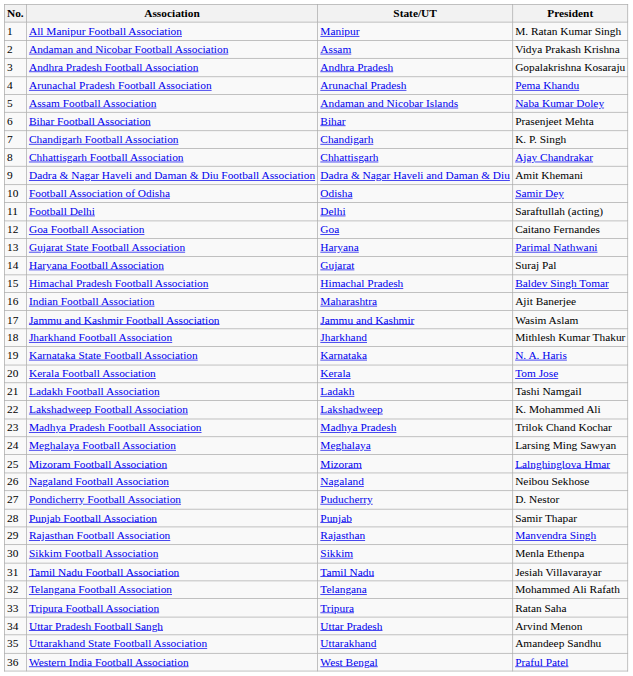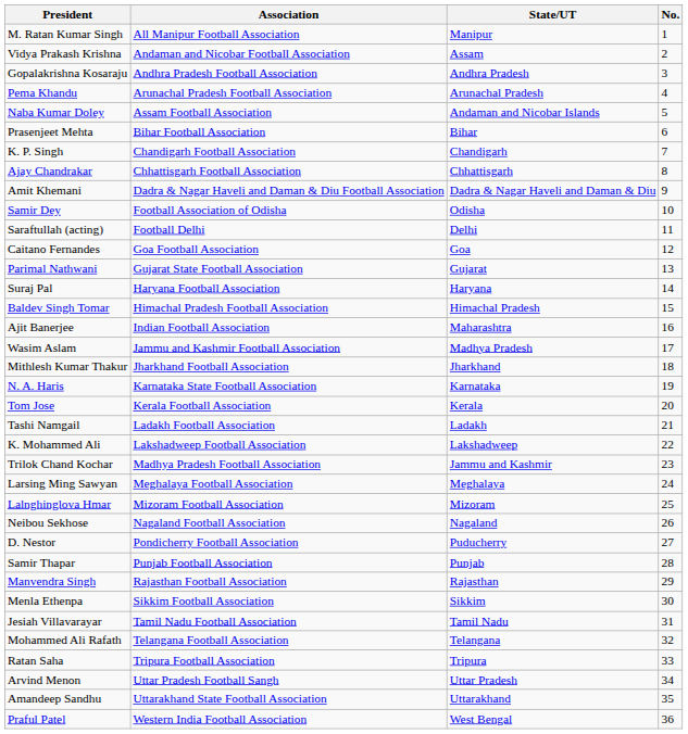 <table class="wikitable sortable">
 <tr>
-<th>No.</th>
+<th>President</th>
 <th>Association</th>
 <th>State/UT</th>
-<th>President</th>
+<th>No.</th>
 </tr>
 <tr>
-<td>1</td>
+<td>M. Ratan Kumar Singh</td>
 <td><a href='#'>All Manipur Football Association</a></td>
 <td><a href='#'>Manipur</a></td>
-<td>M. Ratan Kumar Singh</td>
+<td>1</td>
 </tr>
 <tr>
-<td>2</td>
+<td>Vidya Prakash Krishna</td>
 <td><a href='#'>Andaman and Nicobar Football Association</a></td>
 <td><a href='#'>Assam</a></td>
-<td>Vidya Prakash Krishna</td>
+<td>2</td>
 </tr>
 <tr>
-<td>3</td>
+<td>Gopalakrishna Kosaraju</td>
 <td><a href='#'>Andhra Pradesh Football Association</a></td>
 <td><a href='#'>Andhra Pradesh</a></td>
-<td>Gopalakrishna Kosaraju</td>
+<td>3</td>
 </tr>
 <tr>
-<td>4</td>
+<td><a href='#'>Pema Khandu</a></td>
 <td><a href='#'>Arunachal Pradesh Football Association</a></td>
 <td><a href='#'>Arunachal Pradesh</a></td>
-<td><a href='#'>Pema Khandu</a></td>
+<td>4</td>
 </tr>
 <tr>
-<td>5</td>
+<td><a href='#'>Naba Kumar Doley</a></td>
 <td><a href='#'>Assam Football Association</a></td>
 <td><a href='#'>Andaman and Nicobar Islands</a></td>
-<td><a href='#'>Naba Kumar Doley</a></td>
+<td>5</td>
 </tr>
 <tr>
-<td>6</td>
+<td>Prasenjeet Mehta</td>
 <td><a href='#'>Bihar Football Association</a></td>
 <td><a href='#'>Bihar</a></td>
-<td>Prasenjeet Mehta</td>
+<td>6</td>
 </tr>
 <tr>
-<td>7</td>
+<td>K. P. Singh</td>
 <td><a href='#'>Chandigarh Football Association</a></td>
 <td><a href='#'>Chandigarh</a></td>
-<td>K. P. Singh</td>
+<td>7</td>
 </tr>
 <tr>
-<td>8</td>
+<td><a href='#'>Ajay Chandrakar</a></td>
 <td><a href='#'>Chhattisgarh Football Association</a></td>
 <td><a href='#'>Chhattisgarh</a></td>
-<td><a href='#'>Ajay Chandrakar</a></td>
+<td>8</td>
 </tr>
 <tr>
-<td>9</td>
+<td>Amit Khemani</td>
 <td><a href='#'>Dadra & Nagar Haveli and Daman & Diu Football Association</a></td>
 <td><a href='#'>Dadra & Nagar Haveli and Daman & Diu</a></td>
-<td>Amit Khemani</td>
+<td>9</td>
 </tr>
 <tr>
-<td>10</td>
+<td><a href='#'>Samir Dey</a></td>
 <td><a href='#'>Football Association of Odisha</a></td>
 <td><a href='#'>Odisha</a></td>
-<td><a href='#'>Samir Dey</a></td>
+<td>10</td>
 </tr>
 <tr>
-<td>11</td>
+<td>Saraftullah (acting)</td>
 <td><a href='#'>Football Delhi</a></td>
 <td><a href='#'>Delhi</a></td>
-<td>Saraftullah (acting)</td>
+<td>11</td>
 </tr>
 <tr>
-<td>12</td>
+<td>Caitano Fernandes</td>
 <td><a href='#'>Goa Football Association</a></td>
 <td><a href='#'>Goa</a></td>
-<td>Caitano Fernandes</td>
+<td>12</td>
 </tr>
 <tr>
+<td><a href='#'>Parimal Nathwani</a></td>
+<td><a href='#'>Gujarat State Football Association</a></td>
+<td><a href='#'>Gujarat</a></td>
 <td>13</td>
-<td><a href='#'>Gujarat State Football Association</a></td>
-<td><a href='#'>Haryana</a></td>
-<td><a href='#'>Parimal Nathwani</a></td>
 </tr>
 <tr>
+<td>Suraj Pal</td>
+<td><a href='#'>Haryana Football Association</a></td>
+<td><a href='#'>Haryana</a></td>
 <td>14</td>
-<td><a href='#'>Haryana Football Association</a></td>
-<td><a href='#'>Gujarat</a></td>
-<td>Suraj Pal</td>
 </tr>
 <tr>
-<td>15</td>
+<td><a href='#'>Baldev Singh Tomar</a></td>
 <td><a href='#'>Himachal Pradesh Football Association</a></td>
 <td><a href='#'>Himachal Pradesh</a></td>
-<td><a href='#'>Baldev Singh Tomar</a></td>
+<td>15</td>
 </tr>
 <tr>
-<td>16</td>
+<td>Ajit Banerjee</td>
 <td><a href='#'>Indian Football Association</a></td>
 <td><a href='#'>Maharashtra</a></td>
-<td>Ajit Banerjee</td>
+<td>16</td>
 </tr>
 <tr>
+<td>Wasim Aslam</td>
+<td><a href='#'>Jammu and Kashmir Football Association</a></td>
+<td><a href='#'>Madhya Pradesh</a></td>
 <td>17</td>
-<td><a href='#'>Jammu and Kashmir Football Association</a></td>
-<td><a href='#'>Jammu and Kashmir</a></td>
-<td>Wasim Aslam</td>
 </tr>
 <tr>
-<td>18</td>
+<td>Mithlesh Kumar Thakur</td>
 <td><a href='#'>Jharkhand Football Association</a></td>
 <td><a href='#'>Jharkhand</a></td>
-<td>Mithlesh Kumar Thakur</td>
+<td>18</td>
 </tr>
 <tr>
-<td>19</td>
+<td><a href='#'>N. A. Haris</a></td>
 <td><a href='#'>Karnataka State Football Association</a></td>
 <td><a href='#'>Karnataka</a></td>
-<td><a href='#'>N. A. Haris</a></td>
+<td>19</td>
 </tr>
 <tr>
-<td>20</td>
+<td><a href='#'>Tom Jose</a></td>
 <td><a href='#'>Kerala Football Association</a></td>
 <td><a href='#'>Kerala</a></td>
-<td><a href='#'>Tom Jose</a></td>
+<td>20</td>
 </tr>
 <tr>
-<td>21</td>
+<td>Tashi Namgail</td>
 <td><a href='#'>Ladakh Football Association</a></td>
 <td><a href='#'>Ladakh</a></td>
-<td>Tashi Namgail</td>
+<td>21</td>
 </tr>
 <tr>
-<td>22</td>
+<td>K. Mohammed Ali</td>
 <td><a href='#'>Lakshadweep Football Association</a></td>
 <td><a href='#'>Lakshadweep</a></td>
-<td>K. Mohammed Ali</td>
+<td>22</td>
 </tr>
 <tr>
+<td>Trilok Chand Kochar</td>
+<td><a href='#'>Madhya Pradesh Football Association</a></td>
+<td><a href='#'>Jammu and Kashmir</a></td>
 <td>23</td>
-<td><a href='#'>Madhya Pradesh Football Association</a></td>
-<td><a href='#'>Madhya Pradesh</a></td>
-<td>Trilok Chand Kochar</td>
 </tr>
 <tr>
-<td>24</td>
+<td>Larsing Ming Sawyan</td>
 <td><a href='#'>Meghalaya Football Association</a></td>
 <td><a href='#'>Meghalaya</a></td>
-<td>Larsing Ming Sawyan</td>
+<td>24</td>
 </tr>
 <tr>
-<td>25</td>
+<td><a href='#'>Lalnghinglova Hmar</a></td>
 <td><a href='#'>Mizoram Football Association</a></td>
 <td><a href='#'>Mizoram</a></td>
-<td><a href='#'>Lalnghinglova Hmar</a></td>
+<td>25</td>
 </tr>
 <tr>
-<td>26</td>
+<td>Neibou Sekhose</td>
 <td><a href='#'>Nagaland Football Association</a></td>
 <td><a href='#'>Nagaland</a></td>
-<td>Neibou Sekhose</td>
+<td>26</td>
 </tr>
 <tr>
-<td>27</td>
+<td>D. Nestor</td>
 <td><a href='#'>Pondicherry Football Association</a></td>
 <td><a href='#'>Puducherry</a></td>
-<td>D. Nestor</td>
+<td>27</td>
 </tr>
 <tr>
-<td>28</td>
+<td>Samir Thapar</td>
 <td><a href='#'>Punjab Football Association</a></td>
 <td><a href='#'>Punjab</a></td>
-<td>Samir Thapar</td>
+<td>28</td>
 </tr>
 <tr>
-<td>29</td>
+<td><a href='#'>Manvendra Singh</a></td>
 <td><a href='#'>Rajasthan Football Association</a></td>
 <td><a href='#'>Rajasthan</a></td>
-<td><a href='#'>Manvendra Singh</a></td>
+<td>29</td>
 </tr>
 <tr>
-<td>30</td>
+<td>Menla Ethenpa</td>
 <td><a href='#'>Sikkim Football Association</a></td>
 <td><a href='#'>Sikkim</a></td>
-<td>Menla Ethenpa</td>
+<td>30</td>
 </tr>
 <tr>
-<td>31</td>
+<td>Jesiah Villavarayar</td>
 <td><a href='#'>Tamil Nadu Football Association</a></td>
 <td><a href='#'>Tamil Nadu</a></td>
-<td>Jesiah Villavarayar</td>
+<td>31</td>
 </tr>
 <tr>
-<td>32</td>
+<td>Mohammed Ali Rafath</td>
 <td><a href='#'>Telangana Football Association</a></td>
 <td><a href='#'>Telangana</a></td>
-<td>Mohammed Ali Rafath</td>
+<td>32</td>
 </tr>
 <tr>
-<td>33</td>
+<td>Ratan Saha</td>
 <td><a href='#'>Tripura Football Association</a></td>
 <td><a href='#'>Tripura</a></td>
-<td>Ratan Saha</td>
+<td>33</td>
 </tr>
 <tr>
-<td>34</td>
+<td>Arvind Menon</td>
 <td><a href='#'>Uttar Pradesh Football Sangh</a></td>
 <td><a href='#'>Uttar Pradesh</a></td>
-<td>Arvind Menon</td>
+<td>34</td>
 </tr>
 <tr>
-<td>35</td>
+<td>Amandeep Sandhu</td>
 <td><a href='#'>Uttarakhand State Football Association</a></td>
 <td><a href='#'>Uttarakhand</a></td>
-<td>Amandeep Sandhu</td>
+<td>35</td>
 </tr>
 <tr>
-<td>36</td>
+<td><a href='#'>Praful Patel</a></td>
 <td><a href='#'>Western India Football Association</a></td>
 <td><a href='#'>West Bengal</a></td>
-<td><a href='#'>Praful Patel</a></td>
+<td>36</td>
 </tr>
 </table>
